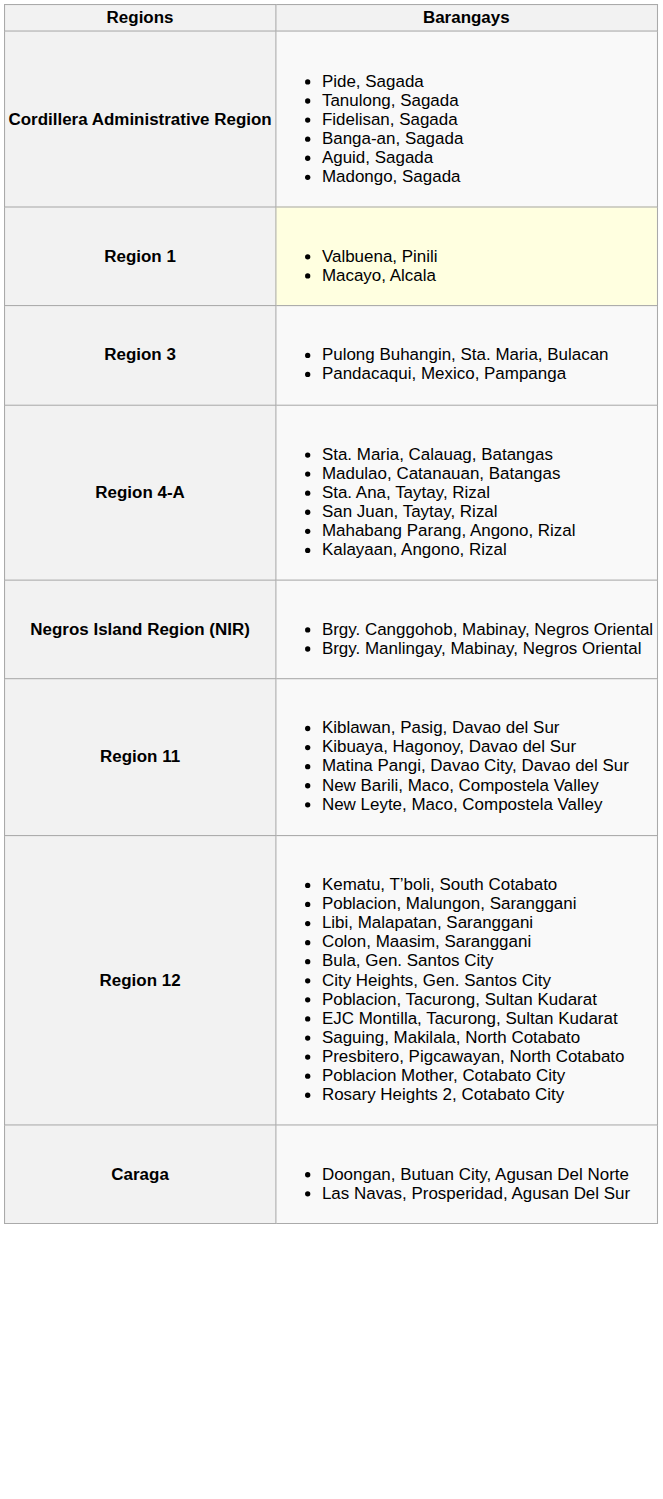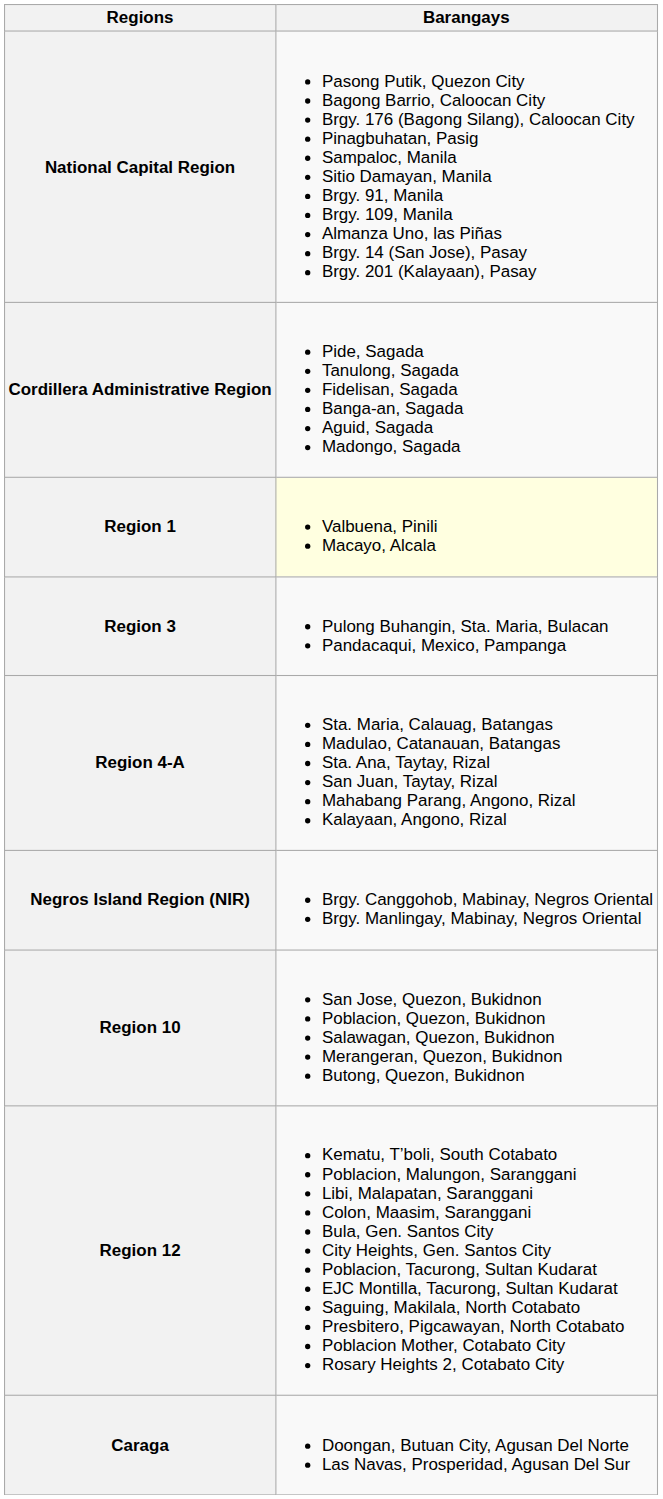 <table class="wikitable">
 <tr>
 <th>Regions</th>
 <th>Barangays</th>
+</tr>
+<tr>
+<th>National Capital Region</th>
+<td><br><ul><li>Pasong Putik, Quezon City</li><li>Bagong Barrio, Caloocan City</li><li>Brgy. 176 (Bagong Silang), Caloocan City</li><li>Pinagbuhatan, Pasig</li><li>Sampaloc, Manila</li><li>Sitio Damayan, Manila</li><li>Brgy. 91, Manila</li><li>Brgy. 109, Manila</li><li>Almanza Uno, las Piñas</li><li>Brgy. 14 (San Jose), Pasay</li><li>Brgy. 201 (Kalayaan), Pasay</li></ul></td>
 </tr>
 <tr>
 <th>Cordillera Administrative Region</th>
 <td><br><ul><li>Pide, Sagada</li><li>Tanulong, Sagada</li><li>Fidelisan, Sagada</li><li>Banga-an, Sagada</li><li>Aguid, Sagada</li><li>Madongo, Sagada</li></ul></td>
 </tr>
 <tr>
 <th>Region 1</th>
 <td style="background: lightyellow;"><br><ul><li>Valbuena, Pinili</li><li>Macayo, Alcala</li></ul></td>
 </tr>
 <tr>
 <th>Region 3</th>
 <td><br><ul><li>Pulong Buhangin, Sta. Maria, Bulacan</li><li>Pandacaqui, Mexico, Pampanga</li></ul></td>
 </tr>
 <tr>
 <th>Region 4-A</th>
 <td><br><ul><li>Sta. Maria, Calauag, Batangas</li><li>Madulao, Catanauan, Batangas</li><li>Sta. Ana, Taytay, Rizal</li><li>San Juan, Taytay, Rizal</li><li>Mahabang Parang, Angono, Rizal</li><li>Kalayaan, Angono, Rizal</li></ul></td>
 </tr>
 <tr>
 <th>Negros Island Region (NIR)</th>
 <td><br><ul><li>Brgy. Canggohob, Mabinay, Negros Oriental</li><li>Brgy. Manlingay, Mabinay, Negros Oriental</li></ul></td>
 </tr>
 <tr>
-<th>Region 11</th>
-<td><br><ul><li>Kiblawan, Pasig, Davao del Sur</li><li>Kibuaya, Hagonoy, Davao del Sur</li><li>Matina Pangi, Davao City, Davao del Sur</li><li>New Barili, Maco, Compostela Valley</li><li>New Leyte, Maco, Compostela Valley</li></ul></td>
+<th>Region 10</th>
+<td><br><ul><li>San Jose, Quezon, Bukidnon</li><li>Poblacion, Quezon, Bukidnon</li><li>Salawagan, Quezon, Bukidnon</li><li>Merangeran, Quezon, Bukidnon</li><li>Butong, Quezon, Bukidnon</li></ul></td>
 </tr>
 <tr>
 <th>Region 12</th>
 <td><br><ul><li>Kematu, T’boli, South Cotabato</li><li>Poblacion, Malungon, Saranggani</li><li>Libi, Malapatan, Saranggani</li><li>Colon, Maasim, Saranggani</li><li>Bula, Gen. Santos City</li><li>City Heights, Gen. Santos City</li><li>Poblacion, Tacurong, Sultan Kudarat</li><li>EJC Montilla, Tacurong, Sultan Kudarat</li><li>Saguing, Makilala, North Cotabato</li><li>Presbitero, Pigcawayan, North Cotabato</li><li>Poblacion Mother, Cotabato City</li><li>Rosary Heights 2, Cotabato City</li></ul></td>
 </tr>
 <tr>
 <th>Caraga</th>
 <td><br><ul><li>Doongan, Butuan City, Agusan Del Norte</li><li>Las Navas, Prosperidad, Agusan Del Sur</li></ul></td>
 </tr>
 </table>
